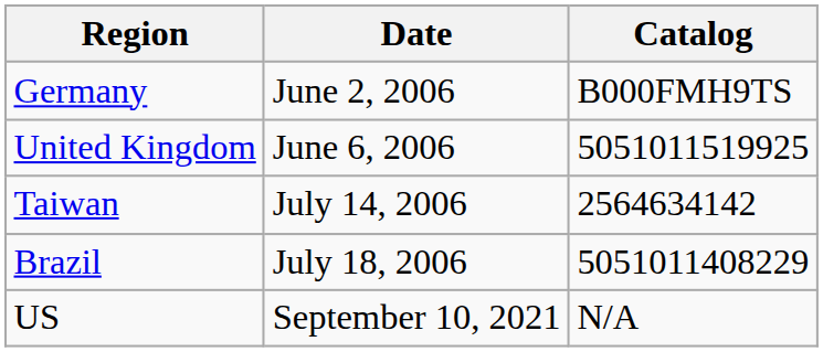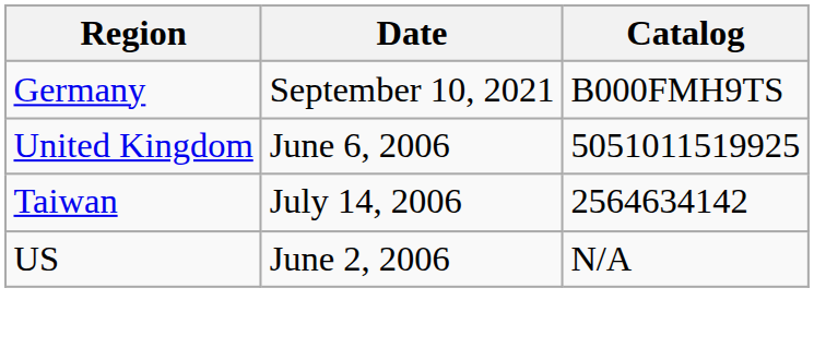 <table class="wikitable">
 <tr>
 <th>Region</th>
 <th>Date</th>
 <th>Catalog</th>
 </tr>
 <tr>
 <td><a href='#'>Germany</a></td>
-<td>June 2, 2006</td>
+<td>September 10, 2021</td>
 <td>B000FMH9TS</td>
 </tr>
 <tr>
 <td><a href='#'>United Kingdom</a></td>
 <td>June 6, 2006</td>
 <td>5051011519925</td>
 </tr>
 <tr>
 <td><a href='#'>Taiwan</a></td>
 <td>July 14, 2006 </td>
 <td>2564634142</td>
 </tr>
 <tr>
-<td><a href='#'>Brazil</a></td>
-<td>July 18, 2006</td>
-<td>5051011408229</td>
-</tr>
-<tr>
 <td>US</td>
-<td>September 10, 2021</td>
+<td>June 2, 2006</td>
 <td>N/A</td>
 </tr>
 </table>
